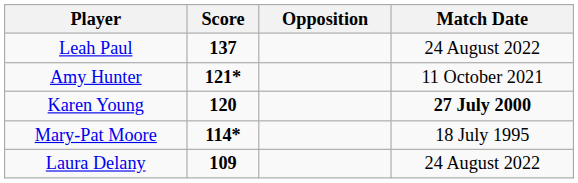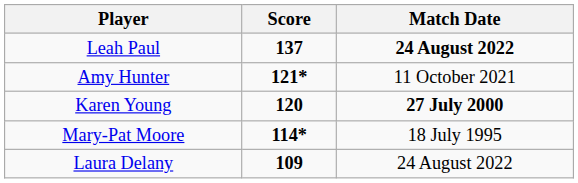 <table class="wikitable sortable" style="text-align: center; width: 500px;">
 <tr>
 <th>Player</th>
 <th>Score</th>
-<th>Opposition</th>
 <th>Match Date</th>
 </tr>
 <tr>
 <td><a href='#'>Leah Paul</a></td>
 <td><strong>137</strong></td>
-<td></td>
-<td>24 August 2022</td>
+<td><strong>24 August 2022</strong></td>
 </tr>
 <tr>
 <td><a href='#'>Amy Hunter</a></td>
 <td><strong>121*</strong></td>
-<td></td>
 <td>11 October 2021</td>
 </tr>
 <tr>
 <td><a href='#'>Karen Young</a></td>
 <td><strong>120</strong></td>
-<td></td>
 <td><strong>27 July 2000</strong></td>
 </tr>
 <tr>
 <td><a href='#'>Mary-Pat Moore</a></td>
 <td><strong>114*</strong></td>
-<td></td>
 <td>18 July 1995</td>
 </tr>
 <tr>
 <td><a href='#'>Laura Delany</a></td>
 <td><strong>109</strong></td>
-<td></td>
 <td>24 August 2022</td>
 </tr>
 </table>
